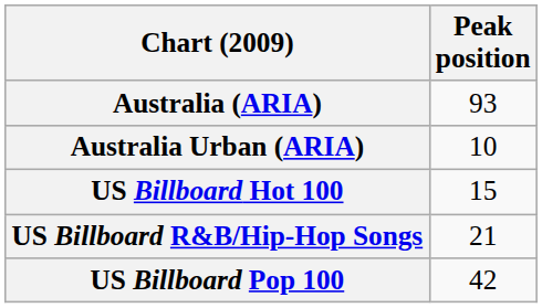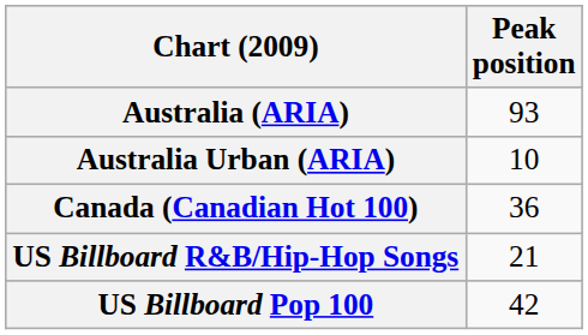 <table class="wikitable sortable plainrowheaders">
 <tr>
 <th>Chart (2009)</th>
 <th>Peak<br>position</th>
 </tr>
 <tr>
 <th scope="row">Australia (<a href='#'>ARIA</a>)</th>
 <td style="text-align:center;">93</td>
 </tr>
 <tr>
 <th scope="row">Australia Urban (<a href='#'>ARIA</a>)</th>
 <td style="text-align:center;">10</td>
 </tr>
 <tr>
-<th scope="row">US <a href='#'><em>Billboard</em> Hot 100</a></th>
-<td style="text-align:center;">15</td>
+<th scope="row">Canada (<a href='#'>Canadian Hot 100</a>)</th>
+<td style="text-align:center;">36</td>
 </tr>
 <tr>
 <th scope="row">US <em>Billboard</em> <a href='#'>R&B/Hip-Hop Songs</a></th>
 <td style="text-align:center;">21</td>
 </tr>
 <tr>
 <th scope="row">US <em>Billboard</em> <a href='#'>Pop 100</a></th>
 <td style="text-align:center;">42</td>
 </tr>
 </table>
